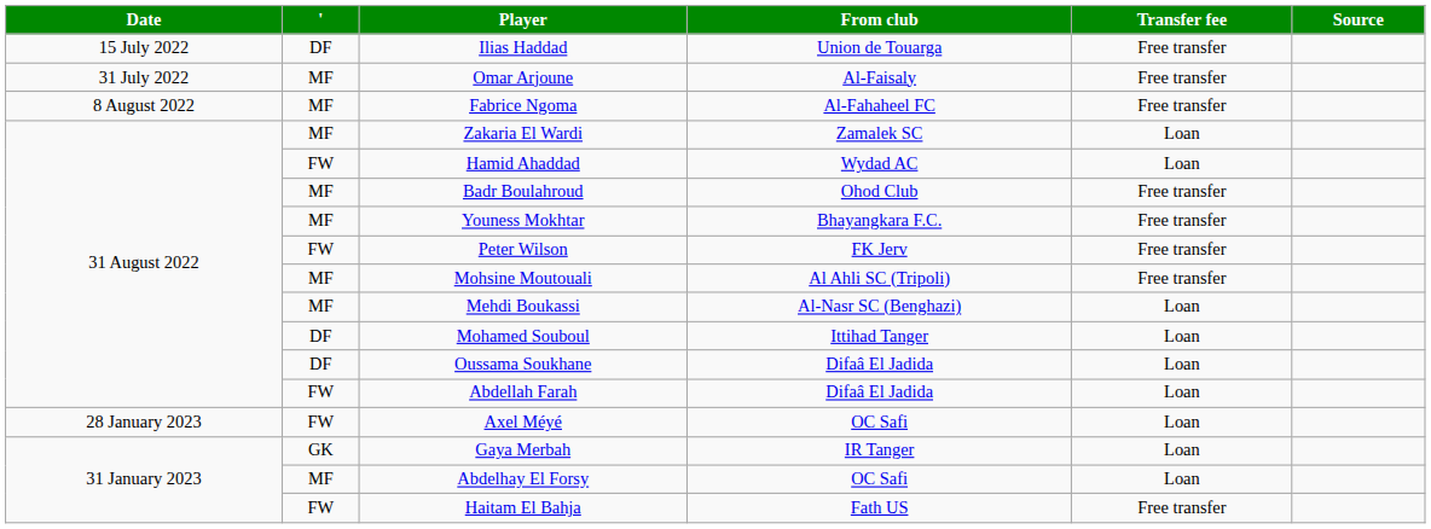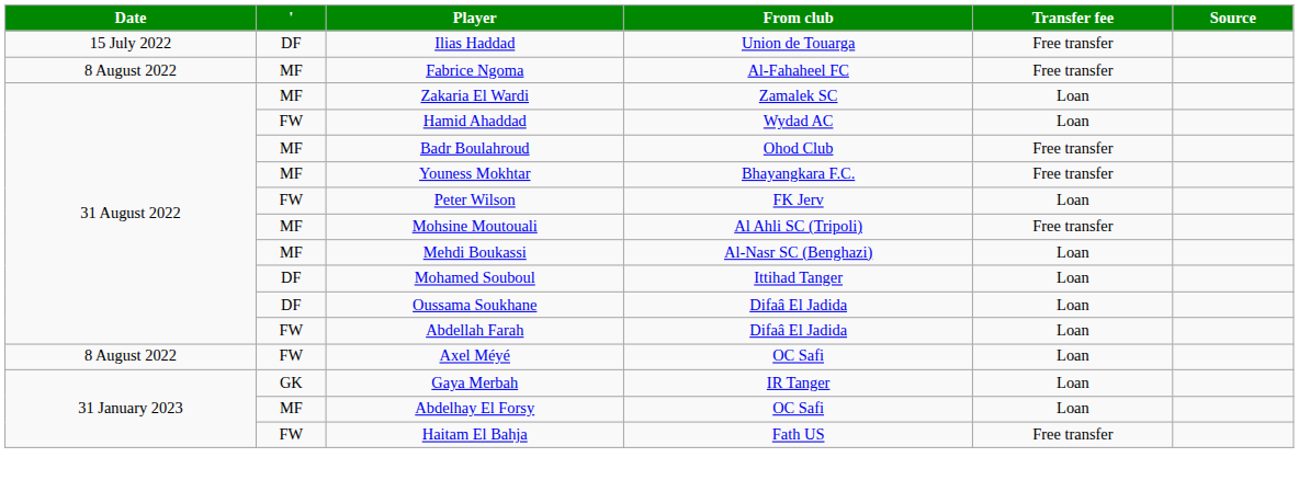 <table class="wikitable sortable" style="width:70%; text-align:center; font-size:85%; text-align:centre;">
 <tr>
 <th style="background:#008800; color:white;"><strong>Date</strong></th>
 <th style="background:#008800; color:white;"><strong></strong>'</th>
 <th style="background:#008800; color:white;"><strong>Player</strong></th>
 <th style="background:#008800; color:white;"><strong>From club</strong></th>
 <th style="background:#008800; color:white;"><strong>Transfer fee</strong></th>
 <th style="background:#008800; color:white;"><strong>Source</strong></th>
 </tr>
 <tr>
 <td>15 July 2022</td>
 <td>DF</td>
 <td> <a href='#'>Ilias Haddad</a></td>
 <td><a href='#'>Union de Touarga</a></td>
-<td>Free transfer</td>
-<td></td>
-</tr>
-<tr>
-<td>31 July 2022</td>
-<td>MF</td>
-<td> <a href='#'>Omar Arjoune</a></td>
-<td> <a href='#'>Al-Faisaly</a></td>
 <td>Free transfer</td>
 <td></td>
 </tr>
 <tr>
 <td>8 August 2022</td>
 <td>MF</td>
 <td> <a href='#'>Fabrice Ngoma</a></td>
 <td> <a href='#'>Al-Fahaheel FC</a></td>
 <td>Free transfer</td>
 <td></td>
 </tr>
 <tr>
 <td rowspan="10">31 August 2022</td>
 <td>MF</td>
 <td> <a href='#'>Zakaria El Wardi</a></td>
 <td> <a href='#'>Zamalek SC</a></td>
 <td>Loan</td>
 <td></td>
 </tr>
 <tr>
 <td>FW</td>
 <td> <a href='#'>Hamid Ahaddad</a></td>
 <td><a href='#'>Wydad AC</a></td>
 <td>Loan</td>
 <td></td>
 </tr>
 <tr>
 <td>MF</td>
 <td> <a href='#'>Badr Boulahroud</a></td>
 <td> <a href='#'>Ohod Club</a></td>
 <td>Free transfer</td>
 <td></td>
 </tr>
 <tr>
 <td>MF</td>
 <td> <a href='#'>Youness Mokhtar</a></td>
 <td> <a href='#'>Bhayangkara F.C.</a></td>
 <td>Free transfer</td>
 <td></td>
 </tr>
 <tr>
 <td>FW</td>
 <td> <a href='#'>Peter Wilson</a></td>
 <td> <a href='#'>FK Jerv</a></td>
-<td>Free transfer</td>
+<td>Loan</td>
 <td></td>
 </tr>
 <tr>
 <td>MF</td>
 <td> <a href='#'>Mohsine Moutouali</a></td>
 <td> <a href='#'>Al Ahli SC (Tripoli)</a></td>
 <td>Free transfer</td>
 <td></td>
 </tr>
 <tr>
 <td>MF</td>
 <td> <a href='#'>Mehdi Boukassi</a></td>
 <td> <a href='#'>Al-Nasr SC (Benghazi)</a></td>
 <td>Loan</td>
 <td></td>
 </tr>
 <tr>
 <td>DF</td>
 <td> <a href='#'>Mohamed Souboul</a></td>
 <td><a href='#'>Ittihad Tanger</a></td>
 <td>Loan</td>
 <td></td>
 </tr>
 <tr>
 <td>DF</td>
 <td> <a href='#'>Oussama Soukhane</a></td>
 <td><a href='#'>Difaâ El Jadida</a></td>
 <td>Loan</td>
 <td></td>
 </tr>
 <tr>
 <td>FW</td>
 <td> <a href='#'>Abdellah Farah</a></td>
 <td><a href='#'>Difaâ El Jadida</a></td>
 <td>Loan</td>
 <td></td>
 </tr>
 <tr>
-<td>28 January 2023</td>
+<td>8 August 2022</td>
 <td>FW</td>
 <td> <a href='#'>Axel Méyé</a></td>
 <td><a href='#'>OC Safi</a></td>
 <td>Loan</td>
 <td></td>
 </tr>
 <tr>
 <td rowspan="3">31 January 2023</td>
 <td>GK</td>
 <td> <a href='#'>Gaya Merbah</a></td>
 <td><a href='#'>IR Tanger</a></td>
 <td>Loan</td>
 <td></td>
 </tr>
 <tr>
 <td>MF</td>
 <td> <a href='#'>Abdelhay El Forsy</a></td>
 <td><a href='#'>OC Safi</a></td>
 <td>Loan</td>
 <td></td>
 </tr>
 <tr>
 <td>FW</td>
 <td> <a href='#'>Haitam El Bahja</a></td>
 <td><a href='#'>Fath US</a></td>
 <td>Free transfer</td>
 <td></td>
 </tr>
 </table>
